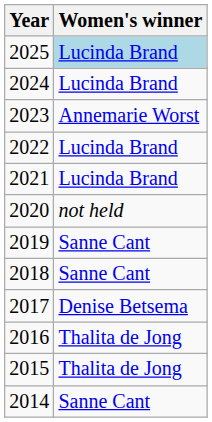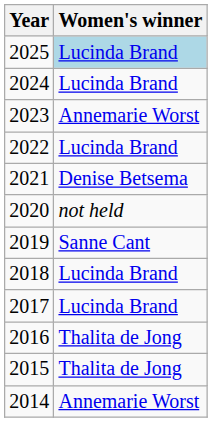 <table class="wikitable">
 <tr>
 <th>Year</th>
 <th>Women's winner</th>
 </tr>
 <tr>
 <td>2025</td>
 <td style="background: lightblue;"> <a href='#'>Lucinda Brand</a></td>
 </tr>
 <tr>
 <td>2024</td>
 <td> <a href='#'>Lucinda Brand</a></td>
 </tr>
 <tr>
 <td>2023</td>
 <td> <a href='#'>Annemarie Worst</a></td>
 </tr>
 <tr>
 <td>2022</td>
 <td> <a href='#'>Lucinda Brand</a></td>
 </tr>
 <tr>
 <td>2021</td>
-<td> <a href='#'>Lucinda Brand</a></td>
+<td> <a href='#'>Denise Betsema</a></td>
 </tr>
 <tr>
 <td>2020</td>
 <td><em>not held</em></td>
 </tr>
 <tr>
 <td>2019</td>
 <td> <a href='#'>Sanne Cant</a></td>
 </tr>
 <tr>
 <td>2018</td>
-<td> <a href='#'>Sanne Cant</a></td>
+<td> <a href='#'>Lucinda Brand</a></td>
 </tr>
 <tr>
 <td>2017</td>
-<td> <a href='#'>Denise Betsema</a></td>
+<td> <a href='#'>Lucinda Brand</a></td>
 </tr>
 <tr>
 <td>2016</td>
 <td> <a href='#'>Thalita de Jong</a></td>
 </tr>
 <tr>
 <td>2015</td>
 <td> <a href='#'>Thalita de Jong</a></td>
 </tr>
 <tr>
 <td>2014</td>
-<td> <a href='#'>Sanne Cant</a></td>
+<td> <a href='#'>Annemarie Worst</a></td>
 </tr>
 </table>
